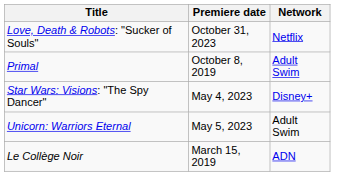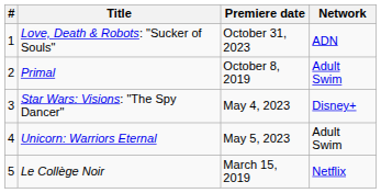 <table class="wikitable sortable">
 <tr>
+<th width=10>#</th>
 <th width=260>Title</th>
 <th width=110>Premiere date</th>
 <th width=80>Network</th>
 </tr>
 <tr>
+<td>1</td>
 <td><em><a href='#'>Love, Death & Robots</a></em>: "Sucker of Souls"</td>
 <td>October 31, 2023</td>
-<td><a href='#'>Netflix</a></td>
+<td><a href='#'>ADN</a></td>
 </tr>
 <tr>
+<td>2</td>
 <td><em><a href='#'>Primal</a></em></td>
 <td>October 8, 2019</td>
 <td><a href='#'>Adult Swim</a></td>
 </tr>
 <tr>
+<td>3</td>
 <td><em><a href='#'>Star Wars: Visions</a></em>: "The Spy Dancer"</td>
 <td>May 4, 2023</td>
 <td><a href='#'>Disney+</a></td>
 </tr>
 <tr>
+<td>4</td>
 <td><em><a href='#'>Unicorn: Warriors Eternal</a></em></td>
 <td>May 5, 2023</td>
 <td>Adult Swim</td>
 </tr>
 <tr>
+<td>5</td>
 <td><em>Le Collège Noir</em></td>
 <td>March 15, 2019</td>
-<td><a href='#'>ADN</a></td>
+<td><a href='#'>Netflix</a></td>
 </tr>
 </table>
